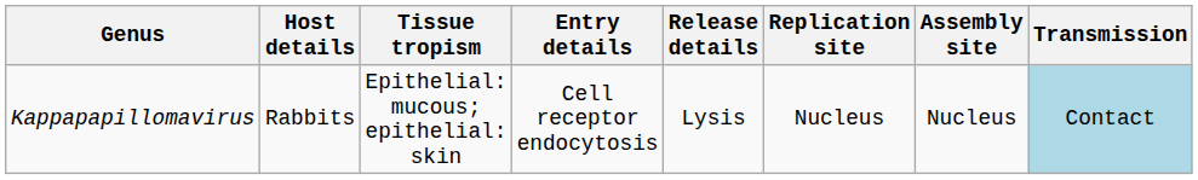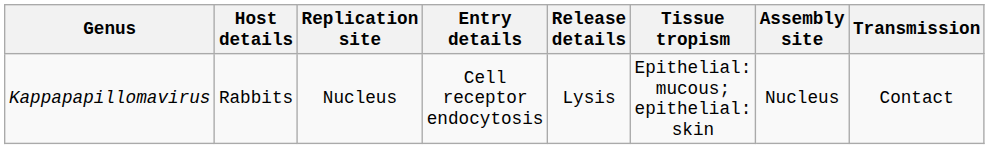 <table class="wikitable sortable" style="text-align:center">
 <tr>
 <th>Genus</th>
 <th>Host details</th>
-<th>Tissue tropism</th>
+<th>Replication site</th>
 <th>Entry details</th>
 <th>Release details</th>
-<th>Replication site</th>
+<th>Tissue tropism</th>
 <th>Assembly site</th>
 <th>Transmission</th>
 </tr>
 <tr>
 <td><em>Kappapapillomavirus</em></td>
 <td>Rabbits</td>
-<td>Epithelial: mucous; epithelial: skin</td>
+<td>Nucleus</td>
 <td>Cell receptor endocytosis</td>
 <td>Lysis</td>
+<td>Epithelial: mucous; epithelial: skin</td>
 <td>Nucleus</td>
-<td>Nucleus</td>
-<td style="background: lightblue;">Contact</td>
+<td>Contact</td>
 </tr>
 </table>
